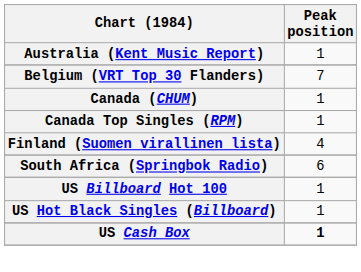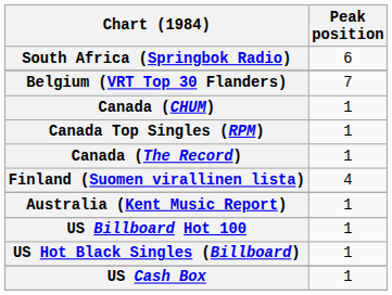 <table class="wikitable plainrowheaders sortable" style="text-align:center">
 <tr>
 <th scope="col">Chart (1984)</th>
 <th scope="col">Peak<br>position</th>
 </tr>
 <tr>
-<th scope="row">Australia (<a href='#'>Kent Music Report</a>)</th>
-<td>1</td>
+<th scope="row">South Africa (<a href='#'>Springbok Radio</a>)</th>
+<td>6</td>
 </tr>
 <tr>
 </tr>
 <tr>
 </tr>
 <tr>
 <th scope="row">Belgium (<a href='#'>VRT Top 30</a> Flanders)</th>
 <td>7</td>
 </tr>
 <tr>
 <th scope="row">Canada (<a href='#'><em>CHUM</em></a>)</th>
 <td>1</td>
 </tr>
 <tr>
 <th scope="row">Canada Top Singles (<a href='#'><em>RPM</em></a>)</th>
+<td>1</td>
+</tr>
+<tr>
+<th scope="row">Canada (<a href='#'><em>The Record</em></a>)</th>
 <td>1</td>
 </tr>
 <tr>
 <th scope="row">Finland (<a href='#'>Suomen virallinen lista</a>)</th>
 <td>4</td>
 </tr>
 <tr>
 </tr>
 <tr>
 </tr>
 <tr>
 </tr>
 <tr>
 </tr>
 <tr>
 </tr>
 <tr>
 </tr>
 <tr>
-<th scope="row">South Africa (<a href='#'>Springbok Radio</a>)</th>
-<td>6</td>
+<th scope="row">Australia (<a href='#'>Kent Music Report</a>)</th>
+<td>1</td>
 </tr>
 <tr>
 </tr>
 <tr>
 </tr>
 <tr>
 </tr>
 <tr>
 <th scope="row">US <a href='#'><em>Billboard</em></a> <a href='#'>Hot 100</a></th>
 <td>1</td>
 </tr>
 <tr>
 <th scope="row">US <a href='#'>Hot Black Singles</a> (<em><a href='#'>Billboard</a></em>)</th>
 <td style="text-align:center;">1</td>
 </tr>
 <tr>
 </tr>
 <tr>
 <th scope="row">US <a href='#'><em>Cash Box</em></a></th>
-<td><strong>1</strong></td>
+<td>1</td>
 </tr>
 <tr>
 </tr>
 </table>
